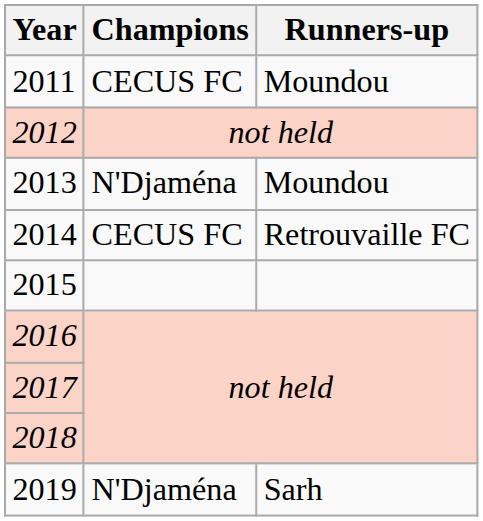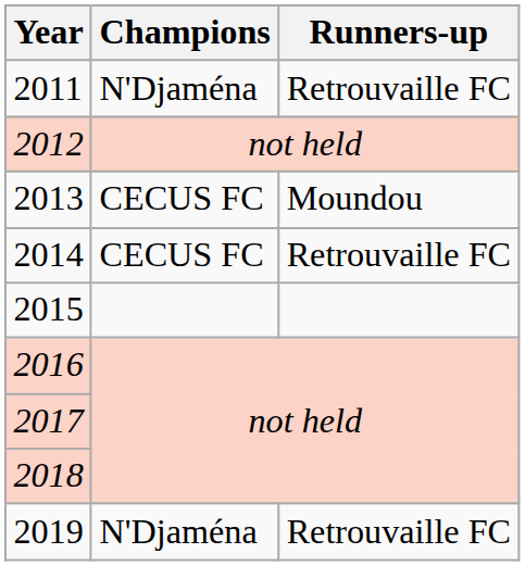 <table class="wikitable">
 <tr>
 <th>Year</th>
 <th>Champions</th>
 <th>Runners-up</th>
 </tr>
 <tr>
 <td>2011</td>
-<td>CECUS FC</td>
-<td>Moundou</td>
+<td>N'Djaména</td>
+<td>Retrouvaille FC</td>
 </tr>
 <tr bgcolor=#fcd3c7>
 <td><em>2012</em></td>
 <td align=center colspan=2><em>not held</em></td>
 </tr>
 <tr>
 <td>2013</td>
-<td>N'Djaména</td>
+<td>CECUS FC</td>
 <td>Moundou</td>
 </tr>
 <tr>
 <td>2014</td>
 <td>CECUS FC</td>
 <td>Retrouvaille FC</td>
 </tr>
 <tr>
 <td>2015</td>
 <td></td>
 <td></td>
 </tr>
 <tr bgcolor=#fcd3c7>
 <td><em>2016</em></td>
 <td align=center colspan=2 rowspan=3><em>not held</em></td>
 </tr>
 <tr bgcolor=#fcd3c7>
 <td><em>2017</em></td>
 </tr>
 <tr bgcolor=#fcd3c7>
 <td><em>2018</em></td>
 </tr>
 <tr>
 <td>2019</td>
 <td>N'Djaména</td>
-<td>Sarh</td>
+<td>Retrouvaille FC</td>
 </tr>
 </table>
